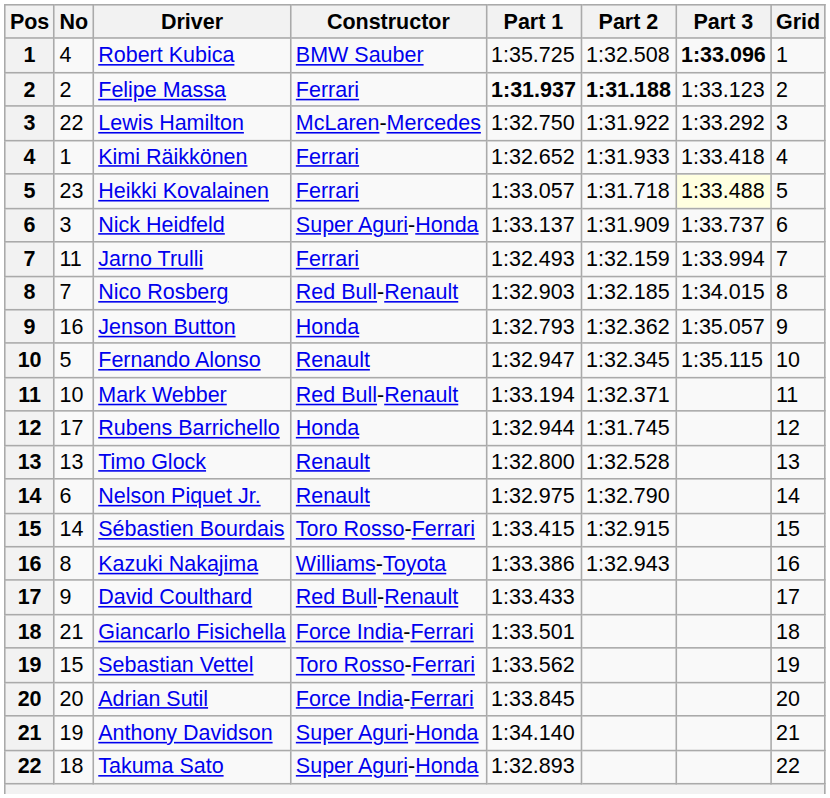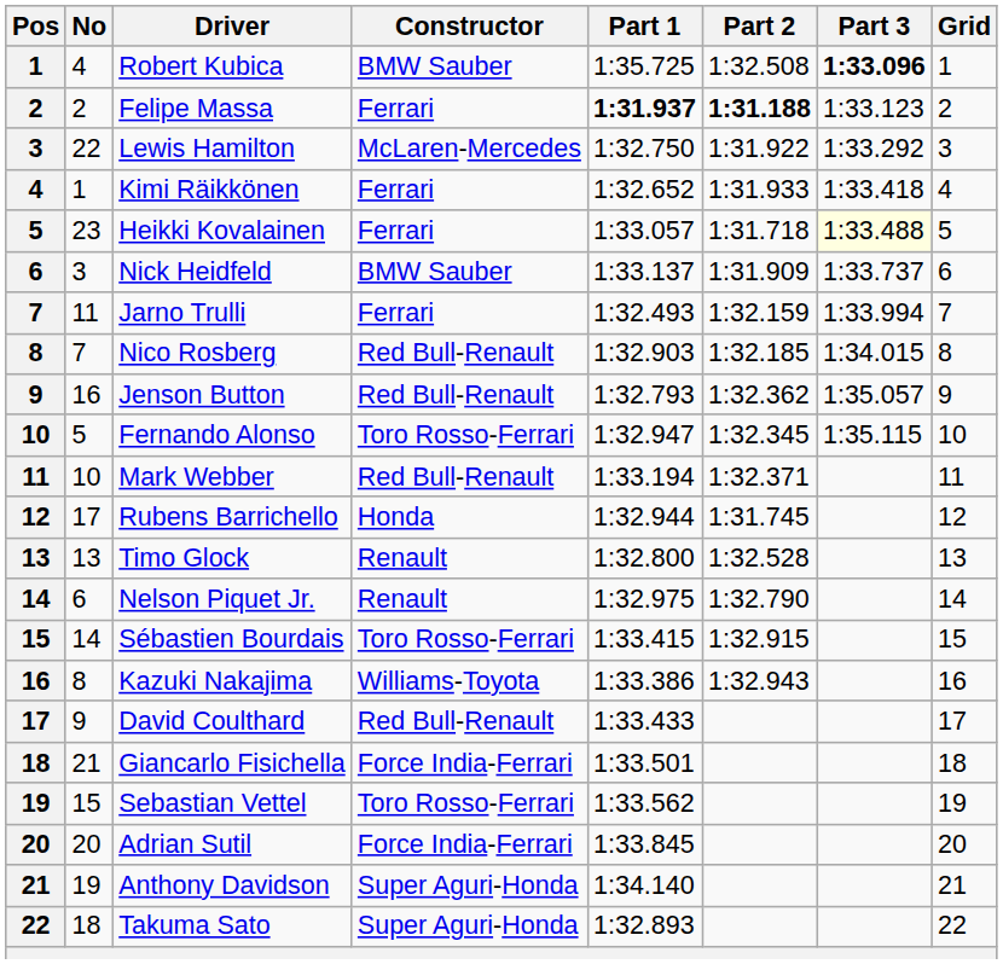 <table class="wikitable sortable" style="font-size:85%">
 <tr>
 <th>Pos</th>
 <th>No</th>
 <th>Driver</th>
 <th>Constructor</th>
 <th>Part 1</th>
 <th>Part 2</th>
 <th>Part 3</th>
 <th>Grid</th>
 </tr>
 <tr>
 <th>1</th>
 <td>4</td>
 <td> <a href='#'>Robert Kubica</a></td>
 <td><a href='#'>BMW Sauber</a></td>
 <td>1:35.725</td>
 <td>1:32.508</td>
 <td><strong>1:33.096</strong></td>
 <td>1</td>
 </tr>
 <tr>
 <th>2</th>
 <td>2</td>
 <td> <a href='#'>Felipe Massa</a></td>
 <td><a href='#'>Ferrari</a></td>
 <td><strong>1:31.937</strong></td>
 <td><strong>1:31.188</strong></td>
 <td>1:33.123</td>
 <td>2</td>
 </tr>
 <tr>
 <th>3</th>
 <td>22</td>
 <td> <a href='#'>Lewis Hamilton</a></td>
 <td><a href='#'>McLaren</a>-<a href='#'>Mercedes</a></td>
 <td>1:32.750</td>
 <td>1:31.922</td>
 <td>1:33.292</td>
 <td>3</td>
 </tr>
 <tr>
 <th>4</th>
 <td>1</td>
 <td> <a href='#'>Kimi Räikkönen</a></td>
 <td><a href='#'>Ferrari</a></td>
 <td>1:32.652</td>
 <td>1:31.933</td>
 <td>1:33.418</td>
 <td>4</td>
 </tr>
 <tr>
 <th>5</th>
 <td>23</td>
 <td> <a href='#'>Heikki Kovalainen</a></td>
 <td><a href='#'>Ferrari</a></td>
 <td>1:33.057</td>
 <td>1:31.718</td>
 <td style="background: lightyellow;">1:33.488</td>
 <td>5</td>
 </tr>
 <tr>
 <th>6</th>
 <td>3</td>
 <td> <a href='#'>Nick Heidfeld</a></td>
-<td><a href='#'>Super Aguri</a>-<a href='#'>Honda</a></td>
+<td><a href='#'>BMW Sauber</a></td>
 <td>1:33.137</td>
 <td>1:31.909</td>
 <td>1:33.737</td>
 <td>6</td>
 </tr>
 <tr>
 <th>7</th>
 <td>11</td>
 <td> <a href='#'>Jarno Trulli</a></td>
 <td><a href='#'>Ferrari</a></td>
 <td>1:32.493</td>
 <td>1:32.159</td>
 <td>1:33.994</td>
 <td>7</td>
 </tr>
 <tr>
 <th>8</th>
 <td>7</td>
 <td> <a href='#'>Nico Rosberg</a></td>
 <td><a href='#'>Red Bull</a>-<a href='#'>Renault</a></td>
 <td>1:32.903</td>
 <td>1:32.185</td>
 <td>1:34.015</td>
 <td>8</td>
 </tr>
 <tr>
 <th>9</th>
 <td>16</td>
 <td> <a href='#'>Jenson Button</a></td>
-<td><a href='#'>Honda</a></td>
+<td><a href='#'>Red Bull</a>-<a href='#'>Renault</a></td>
 <td>1:32.793</td>
 <td>1:32.362</td>
 <td>1:35.057</td>
 <td>9</td>
 </tr>
 <tr>
 <th>10</th>
 <td>5</td>
 <td> <a href='#'>Fernando Alonso</a></td>
-<td><a href='#'>Renault</a></td>
+<td><a href='#'>Toro Rosso</a>-<a href='#'>Ferrari</a></td>
 <td>1:32.947</td>
 <td>1:32.345</td>
 <td>1:35.115</td>
 <td>10</td>
 </tr>
 <tr>
 <th>11</th>
 <td>10</td>
 <td> <a href='#'>Mark Webber</a></td>
 <td><a href='#'>Red Bull</a>-<a href='#'>Renault</a></td>
 <td>1:33.194</td>
 <td>1:32.371</td>
 <td></td>
 <td>11</td>
 </tr>
 <tr>
 <th>12</th>
 <td>17</td>
 <td> <a href='#'>Rubens Barrichello</a></td>
 <td><a href='#'>Honda</a></td>
 <td>1:32.944</td>
 <td>1:31.745</td>
 <td></td>
 <td>12</td>
 </tr>
 <tr>
 <th>13</th>
 <td>13</td>
 <td> <a href='#'>Timo Glock</a></td>
 <td><a href='#'>Renault</a></td>
 <td>1:32.800</td>
 <td>1:32.528</td>
 <td></td>
 <td>13</td>
 </tr>
 <tr>
 <th>14</th>
 <td>6</td>
 <td> <a href='#'>Nelson Piquet Jr.</a></td>
 <td><a href='#'>Renault</a></td>
 <td>1:32.975</td>
 <td>1:32.790</td>
 <td></td>
 <td>14</td>
 </tr>
 <tr>
 <th>15</th>
 <td>14</td>
 <td> <a href='#'>Sébastien Bourdais</a></td>
 <td><a href='#'>Toro Rosso</a>-<a href='#'>Ferrari</a></td>
 <td>1:33.415</td>
 <td>1:32.915</td>
 <td></td>
 <td>15</td>
 </tr>
 <tr>
 <th>16</th>
 <td>8</td>
 <td> <a href='#'>Kazuki Nakajima</a></td>
 <td><a href='#'>Williams</a>-<a href='#'>Toyota</a></td>
 <td>1:33.386</td>
 <td>1:32.943</td>
 <td></td>
 <td>16</td>
 </tr>
 <tr>
 <th>17</th>
 <td>9</td>
 <td> <a href='#'>David Coulthard</a></td>
 <td><a href='#'>Red Bull</a>-<a href='#'>Renault</a></td>
 <td>1:33.433</td>
 <td></td>
 <td></td>
 <td>17</td>
 </tr>
 <tr>
 <th>18</th>
 <td>21</td>
 <td> <a href='#'>Giancarlo Fisichella</a></td>
 <td><a href='#'>Force India</a>-<a href='#'>Ferrari</a></td>
 <td>1:33.501</td>
 <td></td>
 <td></td>
 <td>18</td>
 </tr>
 <tr>
 <th>19</th>
 <td>15</td>
 <td> <a href='#'>Sebastian Vettel</a></td>
 <td><a href='#'>Toro Rosso</a>-<a href='#'>Ferrari</a></td>
 <td>1:33.562</td>
 <td></td>
 <td></td>
 <td>19</td>
 </tr>
 <tr>
 <th>20</th>
 <td>20</td>
 <td> <a href='#'>Adrian Sutil</a></td>
 <td><a href='#'>Force India</a>-<a href='#'>Ferrari</a></td>
 <td>1:33.845</td>
 <td></td>
 <td></td>
 <td>20</td>
 </tr>
 <tr>
 <th>21</th>
 <td>19</td>
 <td> <a href='#'>Anthony Davidson</a></td>
 <td><a href='#'>Super Aguri</a>-<a href='#'>Honda</a></td>
 <td>1:34.140</td>
 <td></td>
 <td></td>
 <td>21</td>
 </tr>
 <tr>
 <th>22</th>
 <td>18</td>
 <td> <a href='#'>Takuma Sato</a></td>
 <td><a href='#'>Super Aguri</a>-<a href='#'>Honda</a></td>
 <td>1:32.893</td>
 <td></td>
 <td></td>
 <td>22</td>
 </tr>
 <tr>
 <th colspan="8"></th>
 </tr>
 </table>
